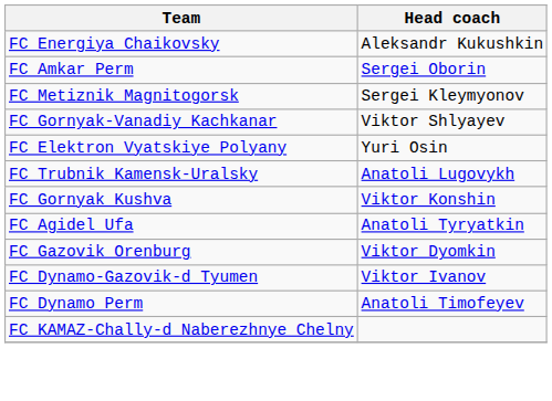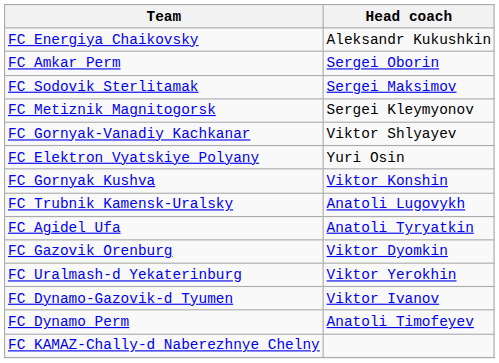 <table class="wikitable">
 <tr>
 <th>Team</th>
 <th>Head coach</th>
 </tr>
 <tr>
 <td><a href='#'>FC Energiya Chaikovsky</a></td>
 <td>Aleksandr Kukushkin</td>
 </tr>
 <tr>
 <td><a href='#'>FC Amkar Perm</a></td>
 <td><a href='#'>Sergei Oborin</a></td>
 </tr>
 <tr>
+<td><a href='#'>FC Sodovik Sterlitamak</a></td>
+<td><a href='#'>Sergei Maksimov</a></td>
+</tr>
+<tr>
 <td><a href='#'>FC Metiznik Magnitogorsk</a></td>
 <td>Sergei Kleymyonov</td>
 </tr>
 <tr>
 <td><a href='#'>FC Gornyak-Vanadiy Kachkanar</a></td>
 <td>Viktor Shlyayev</td>
 </tr>
 <tr>
 <td><a href='#'>FC Elektron Vyatskiye Polyany</a></td>
 <td>Yuri Osin</td>
 </tr>
 <tr>
+<td><a href='#'>FC Gornyak Kushva</a></td>
+<td><a href='#'>Viktor Konshin</a></td>
+</tr>
+<tr>
 <td><a href='#'>FC Trubnik Kamensk-Uralsky</a></td>
 <td><a href='#'>Anatoli Lugovykh</a></td>
-</tr>
-<tr>
-<td><a href='#'>FC Gornyak Kushva</a></td>
-<td><a href='#'>Viktor Konshin</a></td>
 </tr>
 <tr>
 <td><a href='#'>FC Agidel Ufa</a></td>
 <td><a href='#'>Anatoli Tyryatkin</a></td>
 </tr>
 <tr>
 <td><a href='#'>FC Gazovik Orenburg</a></td>
 <td><a href='#'>Viktor Dyomkin</a></td>
+</tr>
+<tr>
+<td><a href='#'>FC Uralmash-d Yekaterinburg</a></td>
+<td><a href='#'>Viktor Yerokhin</a></td>
 </tr>
 <tr>
 <td><a href='#'>FC Dynamo-Gazovik-d Tyumen</a></td>
 <td><a href='#'>Viktor Ivanov</a></td>
 </tr>
 <tr>
 <td><a href='#'>FC Dynamo Perm</a></td>
 <td><a href='#'>Anatoli Timofeyev</a></td>
 </tr>
 <tr>
 <td><a href='#'>FC KAMAZ-Chally-d Naberezhnye Chelny</a></td>
 <td></td>
 </tr>
 <tr>
 </tr>
 </table>
